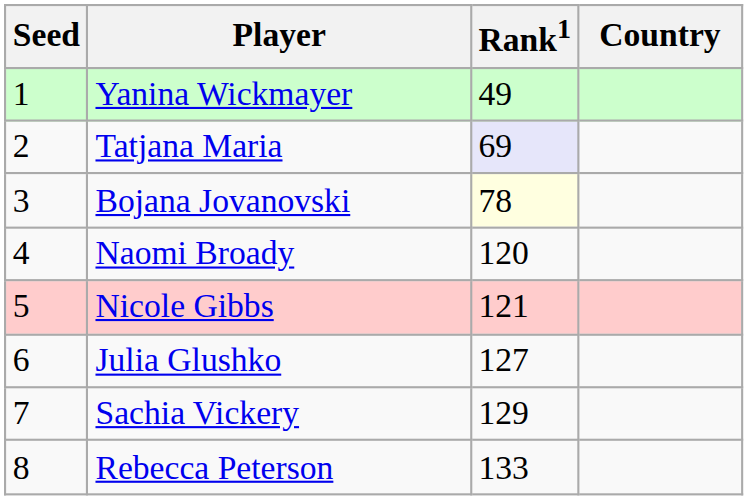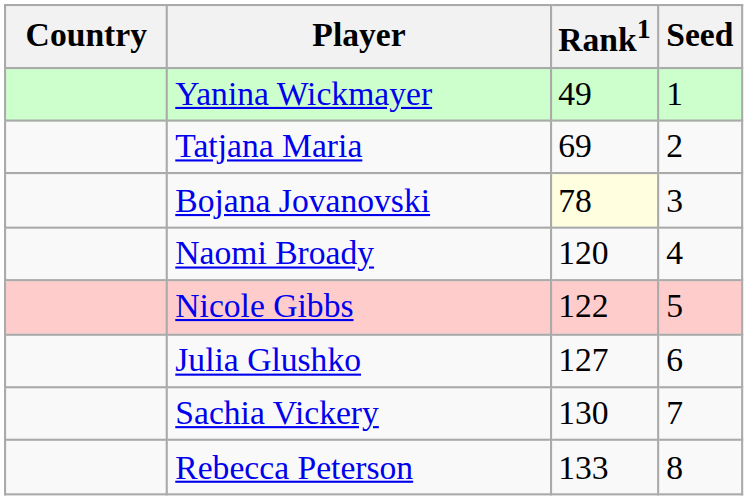 <table class="sortable wikitable">
 <tr>
-<th>Seed</th>
+<th width="70">Country</th>
 <th width="175">Player</th>
 <th>Rank<sup>1</sup></th>
-<th width="70">Country</th>
+<th>Seed</th>
 </tr>
 <tr style="background:#cfc;">
-<td>1</td>
+<td></td>
 <td><a href='#'>Yanina Wickmayer</a></td>
 <td>49</td>
-<td></td>
+<td>1</td>
 </tr>
 <tr>
+<td></td>
+<td><a href='#'>Tatjana Maria</a></td>
+<td>69</td>
 <td>2</td>
-<td><a href='#'>Tatjana Maria</a></td>
-<td style="background: lavender;">69</td>
-<td></td>
 </tr>
 <tr>
-<td>3</td>
+<td></td>
 <td><a href='#'>Bojana Jovanovski</a></td>
 <td style="background: lightyellow;">78</td>
-<td></td>
+<td>3</td>
 </tr>
 <tr>
-<td>4</td>
+<td></td>
 <td><a href='#'>Naomi Broady</a></td>
 <td>120</td>
-<td></td>
+<td>4</td>
 </tr>
 <tr style="background:#fcc;">
+<td></td>
+<td><a href='#'>Nicole Gibbs</a></td>
+<td>122</td>
 <td>5</td>
-<td><a href='#'>Nicole Gibbs</a></td>
-<td>121</td>
-<td></td>
 </tr>
 <tr>
-<td>6</td>
+<td></td>
 <td><a href='#'>Julia Glushko</a></td>
 <td>127</td>
-<td></td>
+<td>6</td>
 </tr>
 <tr>
+<td></td>
+<td><a href='#'>Sachia Vickery</a></td>
+<td>130</td>
 <td>7</td>
-<td><a href='#'>Sachia Vickery</a></td>
-<td>129</td>
-<td></td>
 </tr>
 <tr>
-<td>8</td>
+<td></td>
 <td><a href='#'>Rebecca Peterson</a></td>
 <td>133</td>
-<td></td>
+<td>8</td>
 </tr>
 </table>
